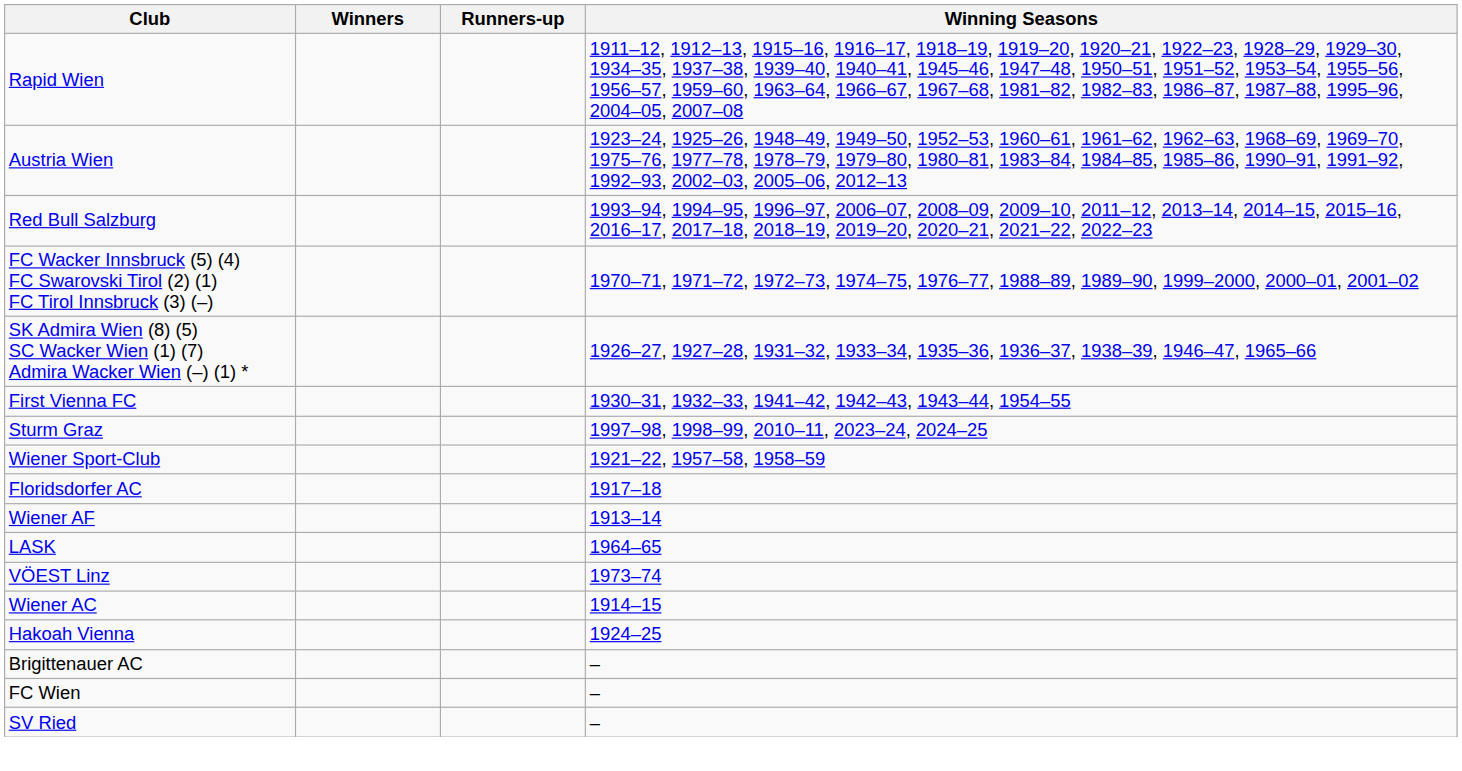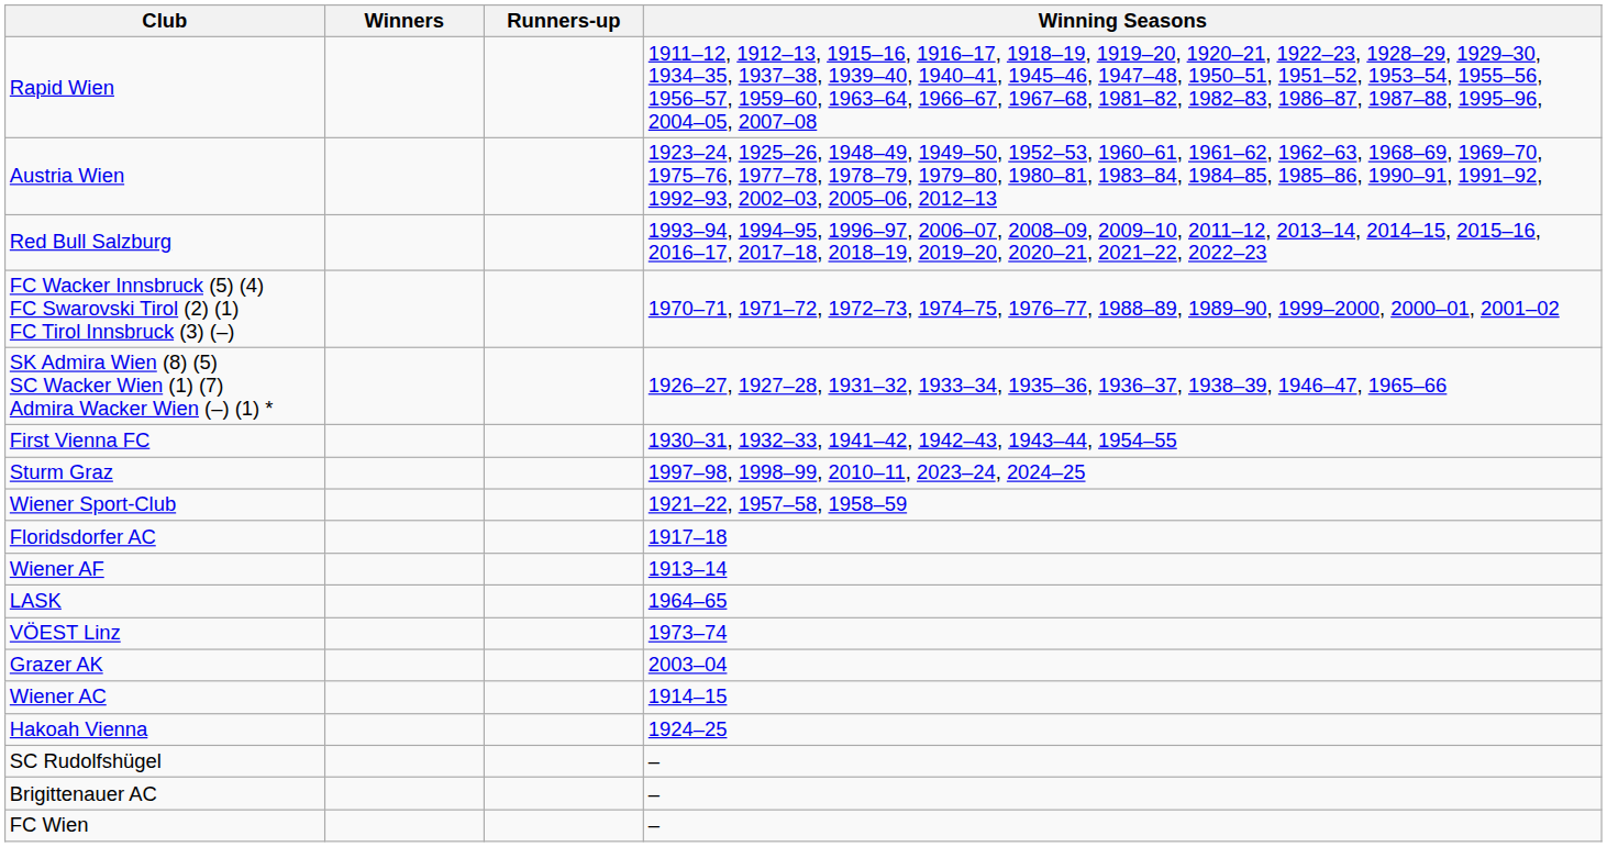 <table class="wikitable sortable" style="width:100%">
 <tr>
 <th style="width:20%;">Club</th>
 <th style="width:10%;">Winners</th>
 <th style="width:10%;">Runners-up</th>
 <th style="width:60%;">Winning Seasons</th>
 </tr>
 <tr>
 <td><a href='#'>Rapid Wien</a> </td>
 <td></td>
 <td></td>
 <td><a href='#'>1911–12</a>, <a href='#'>1912–13</a>, <a href='#'>1915–16</a>, <a href='#'>1916–17</a>, <a href='#'>1918–19</a>, <a href='#'>1919–20</a>, <a href='#'>1920–21</a>, <a href='#'>1922–23</a>, <a href='#'>1928–29</a>, <a href='#'>1929–30</a>, <a href='#'>1934–35</a>, <a href='#'>1937–38</a>, <a href='#'>1939–40</a>, <a href='#'>1940–41</a>, <a href='#'>1945–46</a>, <a href='#'>1947–48</a>, <a href='#'>1950–51</a>, <a href='#'>1951–52</a>, <a href='#'>1953–54</a>, <a href='#'>1955–56</a>, <a href='#'>1956–57</a>, <a href='#'>1959–60</a>, <a href='#'>1963–64</a>, <a href='#'>1966–67</a>, <a href='#'>1967–68</a>, <a href='#'>1981–82</a>, <a href='#'>1982–83</a>, <a href='#'>1986–87</a>, <a href='#'>1987–88</a>, <a href='#'>1995–96</a>, <a href='#'>2004–05</a>, <a href='#'>2007–08</a></td>
 </tr>
 <tr>
 <td><a href='#'>Austria Wien</a> </td>
 <td></td>
 <td></td>
 <td><a href='#'>1923–24</a>, <a href='#'>1925–26</a>, <a href='#'>1948–49</a>, <a href='#'>1949–50</a>, <a href='#'>1952–53</a>, <a href='#'>1960–61</a>, <a href='#'>1961–62</a>, <a href='#'>1962–63</a>, <a href='#'>1968–69</a>, <a href='#'>1969–70</a>, <a href='#'>1975–76</a>, <a href='#'>1977–78</a>, <a href='#'>1978–79</a>, <a href='#'>1979–80</a>, <a href='#'>1980–81</a>, <a href='#'>1983–84</a>, <a href='#'>1984–85</a>, <a href='#'>1985–86</a>, <a href='#'>1990–91</a>, <a href='#'>1991–92</a>, <a href='#'>1992–93</a>, <a href='#'>2002–03</a>, <a href='#'>2005–06</a>, <a href='#'>2012–13</a></td>
 </tr>
 <tr>
 <td><a href='#'>Red Bull Salzburg</a>  </td>
 <td></td>
 <td></td>
 <td><a href='#'>1993–94</a>, <a href='#'>1994–95</a>, <a href='#'>1996–97</a>, <a href='#'>2006–07</a>, <a href='#'>2008–09</a>, <a href='#'>2009–10</a>, <a href='#'>2011–12</a>, <a href='#'>2013–14</a>, <a href='#'>2014–15</a>, <a href='#'>2015–16</a>, <a href='#'>2016–17</a>, <a href='#'>2017–18</a>, <a href='#'>2018–19</a>, <a href='#'>2019–20</a>, <a href='#'>2020–21</a>, <a href='#'>2021–22</a>, <a href='#'>2022–23</a></td>
 </tr>
 <tr>
 <td><a href='#'>FC Wacker Innsbruck</a>  (5) (4)<br><a href='#'>FC Swarovski Tirol</a> (2) (1)<br><a href='#'>FC Tirol Innsbruck</a> (3) (–) </td>
 <td></td>
 <td></td>
 <td><a href='#'>1970–71</a>, <a href='#'>1971–72</a>, <a href='#'>1972–73</a>, <a href='#'>1974–75</a>, <a href='#'>1976–77</a>, <a href='#'>1988–89</a>, <a href='#'>1989–90</a>, <a href='#'>1999–2000</a>, <a href='#'>2000–01</a>, <a href='#'>2001–02</a></td>
 </tr>
 <tr>
 <td><a href='#'>SK Admira Wien</a> (8) (5)<br><a href='#'>SC Wacker Wien</a> (1) (7)<br><a href='#'>Admira Wacker Wien</a> (–) (1) *</td>
 <td></td>
 <td></td>
 <td><a href='#'>1926–27</a>, <a href='#'>1927–28</a>, <a href='#'>1931–32</a>, <a href='#'>1933–34</a>, <a href='#'>1935–36</a>, <a href='#'>1936–37</a>, <a href='#'>1938–39</a>, <a href='#'>1946–47</a>, <a href='#'>1965–66</a></td>
 </tr>
 <tr>
 <td><a href='#'>First Vienna FC</a></td>
 <td></td>
 <td></td>
 <td><a href='#'>1930–31</a>, <a href='#'>1932–33</a>, <a href='#'>1941–42</a>, <a href='#'>1942–43</a>, <a href='#'>1943–44</a>, <a href='#'>1954–55</a></td>
 </tr>
 <tr>
 <td><a href='#'>Sturm Graz</a></td>
 <td></td>
 <td></td>
 <td><a href='#'>1997–98</a>, <a href='#'>1998–99</a>, <a href='#'>2010–11</a>, <a href='#'>2023–24</a>, <a href='#'>2024–25</a></td>
 </tr>
 <tr>
 <td><a href='#'>Wiener Sport-Club</a></td>
 <td></td>
 <td></td>
 <td><a href='#'>1921–22</a>, <a href='#'>1957–58</a>, <a href='#'>1958–59</a></td>
 </tr>
 <tr>
 <td><a href='#'>Floridsdorfer AC</a></td>
 <td></td>
 <td></td>
 <td><a href='#'>1917–18</a></td>
 </tr>
 <tr>
 <td><a href='#'>Wiener AF</a></td>
 <td></td>
 <td></td>
 <td><a href='#'>1913–14</a></td>
 </tr>
 <tr>
 <td><a href='#'>LASK</a></td>
 <td></td>
 <td></td>
 <td><a href='#'>1964–65</a></td>
 </tr>
 <tr>
 <td><a href='#'>VÖEST Linz</a></td>
 <td></td>
 <td></td>
 <td><a href='#'>1973–74</a></td>
 </tr>
 <tr>
+<td><a href='#'>Grazer AK</a></td>
+<td></td>
+<td></td>
+<td><a href='#'>2003–04</a></td>
+</tr>
+<tr>
 <td><a href='#'>Wiener AC</a></td>
 <td></td>
 <td></td>
 <td><a href='#'>1914–15</a></td>
 </tr>
 <tr>
 <td><a href='#'>Hakoah Vienna</a></td>
 <td></td>
 <td></td>
 <td><a href='#'>1924–25</a></td>
+</tr>
+<tr>
+<td>SC Rudolfshügel</td>
+<td></td>
+<td></td>
+<td>–</td>
 </tr>
 <tr>
 <td>Brigittenauer AC</td>
 <td></td>
 <td></td>
 <td>–</td>
 </tr>
 <tr>
 <td>FC Wien</td>
 <td></td>
 <td></td>
 <td>–</td>
 </tr>
-<tr>
-<td><a href='#'>SV Ried</a></td>
-<td></td>
-<td></td>
-<td>–</td>
-</tr>
 </table>
